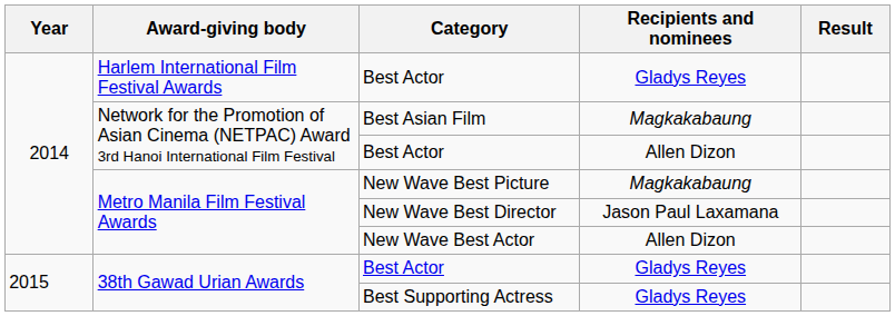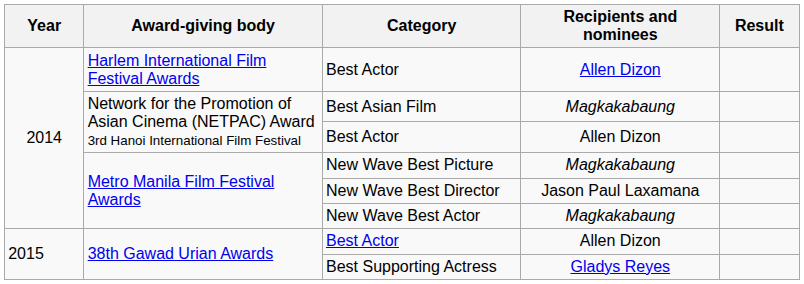 <table | width="90%" class="wikitable sortable">
 <tr>
 <th width="10%">Year</th>
 <th width="30%">Award-giving body</th>
 <th width="25%">Category</th>
 <th width="25%">Recipients and nominees</th>
 <th width="10%">Result</th>
 </tr>
 <tr>
 <td rowspan="6" align="center">2014</td>
 <td align="left"><a href='#'>Harlem International Film Festival Awards</a></td>
 <td align="left">Best Actor</td>
-<td align=center><a href='#'>Gladys Reyes</a></td>
+<td align="center"><a href='#'>Allen Dizon</a></td>
 <td></td>
 </tr>
 <tr>
 <td rowspan="2" align="left">Network for the Promotion of Asian Cinema (NETPAC) Award <br> <small>3rd Hanoi International Film Festival</small></td>
 <td align="left">Best Asian Film</td>
 <td align="center"><em>Magkakabaung</em></td>
 <td></td>
 </tr>
 <tr>
 <td>Best Actor</td>
 <td align=center>Allen Dizon</td>
 <td></td>
 </tr>
 <tr>
 <td rowspan="3" align="left"><a href='#'>Metro Manila Film Festival Awards</a></td>
 <td align="left">New Wave Best Picture</td>
 <td align="center"><em>Magkakabaung</em></td>
 <td></td>
 </tr>
 <tr>
 <td>New Wave Best Director</td>
 <td align=center>Jason Paul Laxamana</td>
 <td></td>
 </tr>
 <tr>
 <td>New Wave Best Actor</td>
-<td align=center>Allen Dizon</td>
+<td align="center"><em>Magkakabaung</em></td>
 <td></td>
 </tr>
 <tr>
 <td rowspan="2">2015</td>
 <td rowspan="2" align="left"><a href='#'>38th Gawad Urian Awards</a></td>
 <td><a href='#'>Best Actor</a></td>
-<td align=center><a href='#'>Gladys Reyes</a></td>
+<td align=center>Allen Dizon</td>
 <td></td>
 </tr>
 <tr>
 <td>Best Supporting Actress</td>
 <td align=center><a href='#'>Gladys Reyes</a></td>
 <td></td>
 </tr>
 </table>
